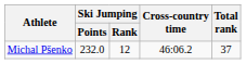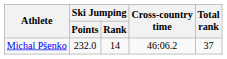 <table class="wikitable" style="font-size:90%">
 <tr>
 <th rowspan="2">Athlete</th>
 <th colspan="2">Ski Jumping</th>
 <th rowspan="2">Cross-country <br> time</th>
 <th rowspan="2">Total <br> rank</th>
 </tr>
 <tr>
 <th>Points</th>
 <th>Rank</th>
 </tr>
 <tr>
 <td><a href='#'>Michal Pšenko</a></td>
 <td align="center">232.0</td>
-<td align="center">12</td>
+<td align="center">14</td>
 <td align="center">46:06.2</td>
 <td align="center">37</td>
 </tr>
 </table>
